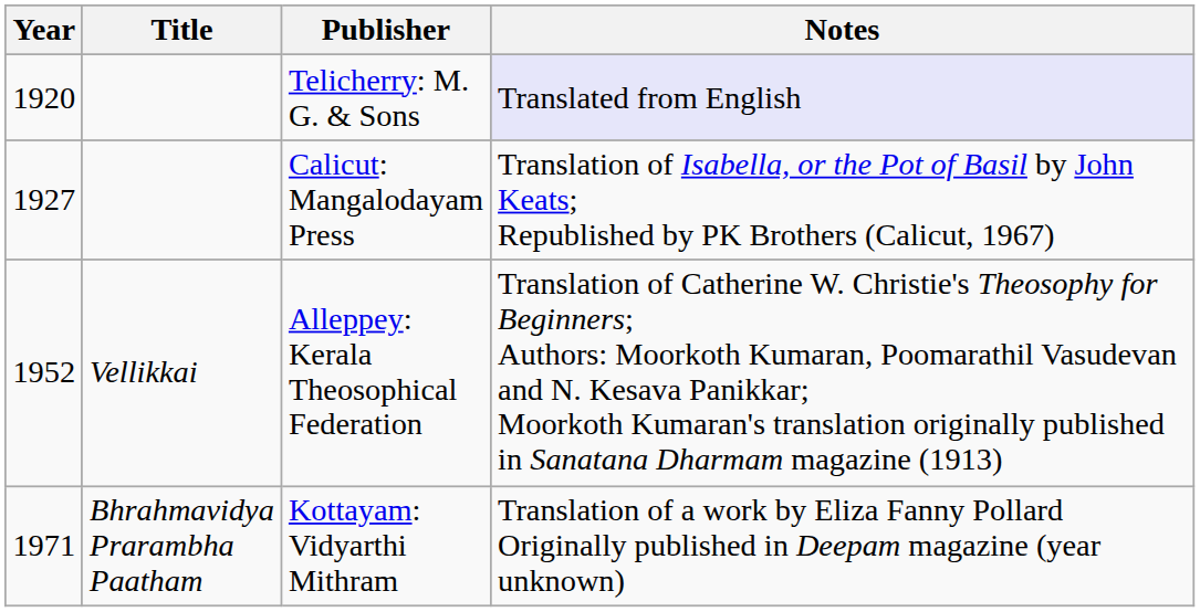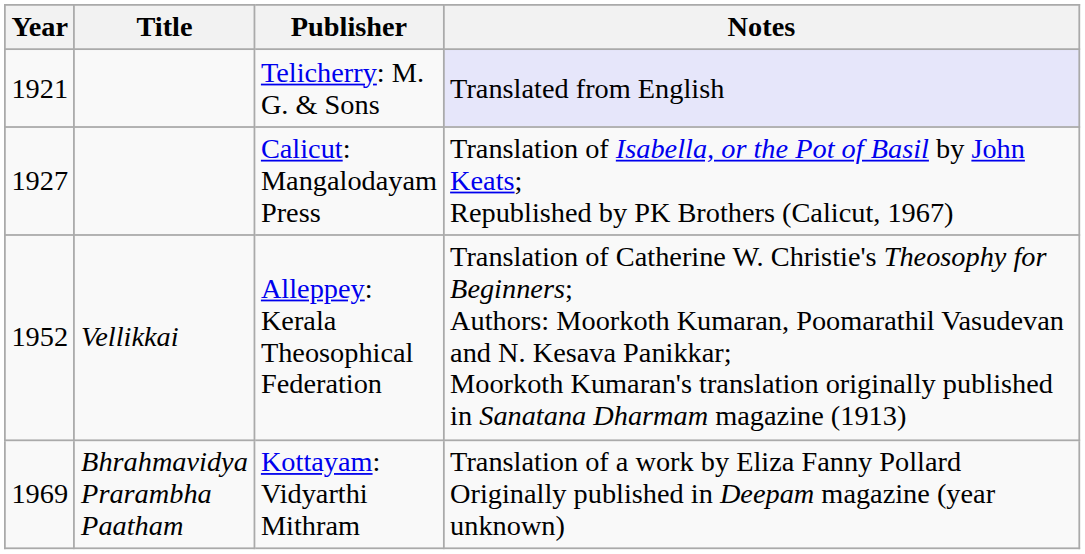 <table class="wikitable">
 <tr>
 <th>Year</th>
 <th>Title</th>
 <th>Publisher</th>
 <th ! style=width:35em>Notes</th>
 </tr>
 <tr>
-<td>1920</td>
+<td>1921</td>
 <td><em></em></td>
 <td><a href='#'>Telicherry</a>: M. G. & Sons</td>
 <td style="background: lavender;">Translated from English</td>
 </tr>
 <tr>
 <td>1927</td>
 <td><em></em></td>
 <td><a href='#'>Calicut</a>: Mangalodayam Press</td>
 <td>Translation of <em><a href='#'>Isabella, or the Pot of Basil</a></em> by <a href='#'>John Keats</a>;<br>Republished by PK Brothers (Calicut, 1967)</td>
 </tr>
 <tr>
 <td>1952</td>
 <td><em>Vellikkai</em></td>
 <td><a href='#'>Alleppey</a>: Kerala Theosophical Federation</td>
 <td>Translation of Catherine W. Christie's <em>Theosophy for Beginners</em>;<br>Authors: Moorkoth Kumaran, Poomarathil Vasudevan and N. Kesava Panikkar;<br>Moorkoth Kumaran's translation originally published in <em>Sanatana Dharmam</em> magazine (1913)</td>
 </tr>
 <tr>
-<td>1971</td>
+<td>1969</td>
 <td><em>Bhrahmavidya Prarambha Paatham</em></td>
 <td><a href='#'>Kottayam</a>: Vidyarthi Mithram</td>
 <td>Translation of a work by Eliza Fanny Pollard<br>Originally published in <em>Deepam</em> magazine (year unknown)</td>
 </tr>
 </table>
